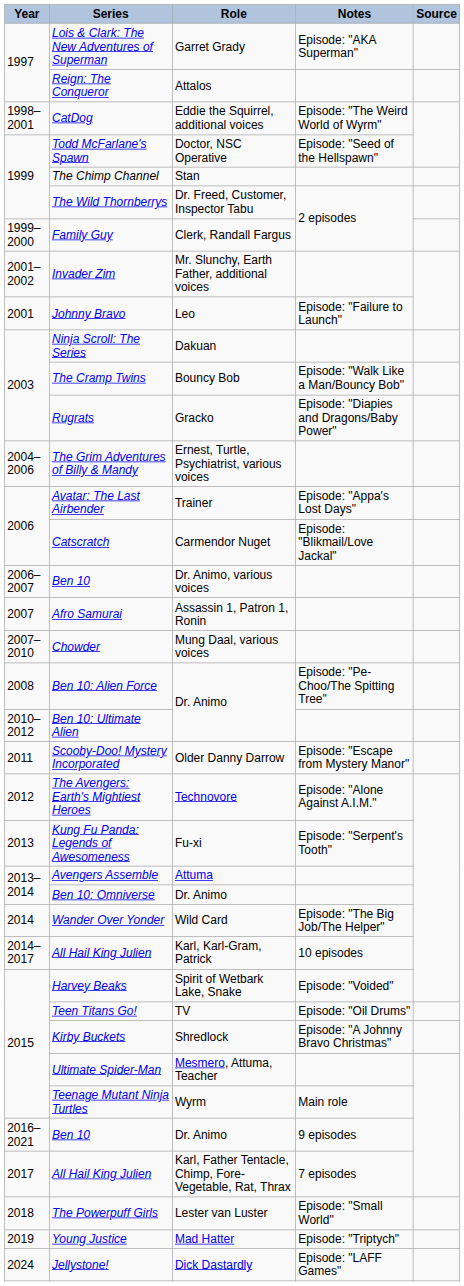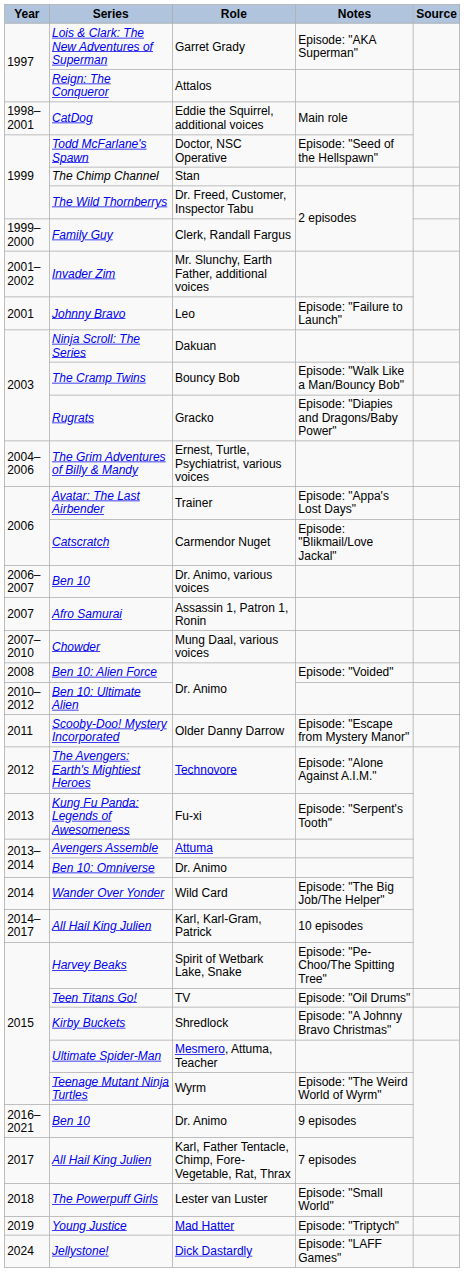 <table class="wikitable sortable plainrowheaders">
 <tr>
 <th style="background:#b0c4de;">Year</th>
 <th style="background:#b0c4de;">Series</th>
 <th style="background:#b0c4de;">Role</th>
 <th style="background:#b0c4de;" class="unsortable">Notes</th>
 <th style="background:#b0c4de;" class="unsortable">Source</th>
 </tr>
 <tr>
 <td rowspan=2>1997</td>
 <td><em><a href='#'>Lois & Clark: The New Adventures of Superman</a></em></td>
 <td>Garret Grady</td>
 <td>Episode: "AKA Superman"</td>
 <td></td>
 </tr>
 <tr>
 <td><em><a href='#'>Reign: The Conqueror</a></em></td>
 <td>Attalos</td>
 <td></td>
 <td></td>
 </tr>
 <tr>
 <td>1998–2001</td>
 <td><em><a href='#'>CatDog</a></em></td>
 <td>Eddie the Squirrel, additional voices</td>
-<td>Episode: "The Weird World of Wyrm"</td>
+<td>Main role</td>
 <td rowspan="2"></td>
 </tr>
 <tr>
 <td rowspan=3>1999</td>
 <td><em><a href='#'>Todd McFarlane's Spawn</a></em></td>
 <td>Doctor, NSC Operative</td>
 <td>Episode: "Seed of the Hellspawn"</td>
 </tr>
 <tr>
 <td><em>The Chimp Channel</em></td>
 <td>Stan</td>
 <td></td>
 <td></td>
 </tr>
 <tr>
 <td><em><a href='#'>The Wild Thornberrys</a></em></td>
 <td>Dr. Freed, Customer, Inspector Tabu</td>
 <td rowspan="2">2 episodes</td>
 <td></td>
 </tr>
 <tr>
 <td>1999–2000</td>
 <td><em><a href='#'>Family Guy</a></em></td>
 <td>Clerk, Randall Fargus</td>
 <td></td>
 </tr>
 <tr>
 <td>2001–2002</td>
 <td><em><a href='#'>Invader Zim</a></em></td>
 <td>Mr. Slunchy, Earth Father, additional voices</td>
 <td></td>
 <td rowspan="2"></td>
 </tr>
 <tr>
 <td>2001</td>
 <td><em><a href='#'>Johnny Bravo</a></em></td>
 <td>Leo</td>
 <td>Episode: "Failure to Launch"</td>
 </tr>
 <tr>
 <td rowspan=3>2003</td>
 <td><em><a href='#'>Ninja Scroll: The Series</a></em></td>
 <td>Dakuan</td>
 <td></td>
 <td></td>
 </tr>
 <tr>
 <td><em><a href='#'>The Cramp Twins</a></em></td>
 <td>Bouncy Bob</td>
 <td>Episode: "Walk Like a Man/Bouncy Bob"</td>
 <td></td>
 </tr>
 <tr>
 <td><em><a href='#'>Rugrats</a></em></td>
 <td>Gracko</td>
 <td>Episode: "Diapies and Dragons/Baby Power"</td>
 <td></td>
 </tr>
 <tr>
 <td>2004–2006</td>
 <td><em><a href='#'>The Grim Adventures of Billy & Mandy</a></em></td>
 <td>Ernest, Turtle, Psychiatrist, various voices</td>
 <td></td>
 <td></td>
 </tr>
 <tr>
 <td rowspan=2>2006</td>
 <td><em><a href='#'>Avatar: The Last Airbender</a></em></td>
 <td>Trainer</td>
 <td>Episode: "Appa's Lost Days"</td>
 <td></td>
 </tr>
 <tr>
 <td><em><a href='#'>Catscratch</a></em></td>
 <td>Carmendor Nuget</td>
 <td>Episode: "Blikmail/Love Jackal"</td>
 <td></td>
 </tr>
 <tr>
 <td>2006–2007</td>
 <td><em><a href='#'>Ben 10</a></em></td>
 <td>Dr. Animo, various voices</td>
 <td></td>
 <td></td>
 </tr>
 <tr>
 <td>2007</td>
 <td><em><a href='#'>Afro Samurai</a></em></td>
 <td>Assassin 1, Patron 1, Ronin</td>
 <td></td>
 <td></td>
 </tr>
 <tr>
 <td>2007–2010</td>
 <td><em><a href='#'>Chowder</a></em></td>
 <td>Mung Daal, various voices</td>
 <td></td>
 <td></td>
 </tr>
 <tr>
 <td>2008</td>
 <td><em><a href='#'>Ben 10: Alien Force</a></em></td>
 <td rowspan="2">Dr. Animo</td>
-<td>Episode: "Pe-Choo/The Spitting Tree"</td>
+<td>Episode: "Voided"</td>
 <td></td>
 </tr>
 <tr>
 <td>2010–2012</td>
 <td><em><a href='#'>Ben 10: Ultimate Alien</a></em></td>
 <td></td>
 <td></td>
 </tr>
 <tr>
 <td>2011</td>
 <td><em><a href='#'>Scooby-Doo! Mystery Incorporated</a></em></td>
 <td>Older Danny Darrow</td>
 <td>Episode: "Escape from Mystery Manor"</td>
 <td></td>
 </tr>
 <tr>
 <td>2012</td>
 <td><em><a href='#'>The Avengers: Earth's Mightiest Heroes</a></em></td>
 <td><a href='#'>Technovore</a></td>
 <td>Episode: "Alone Against A.I.M."</td>
 <td rowspan="7"></td>
 </tr>
 <tr>
 <td>2013</td>
 <td><em><a href='#'>Kung Fu Panda: Legends of Awesomeness</a></em></td>
 <td>Fu-xi</td>
 <td>Episode: "Serpent's Tooth"</td>
 </tr>
 <tr>
 <td rowspan=2>2013–2014</td>
 <td><em><a href='#'>Avengers Assemble</a></em></td>
 <td><a href='#'>Attuma</a></td>
 <td></td>
 </tr>
 <tr>
 <td><em><a href='#'>Ben 10: Omniverse</a></em></td>
 <td>Dr. Animo</td>
 <td></td>
 </tr>
 <tr>
 <td>2014</td>
 <td><em><a href='#'>Wander Over Yonder</a></em></td>
 <td>Wild Card</td>
 <td>Episode: "The Big Job/The Helper"</td>
 </tr>
 <tr>
 <td>2014–2017</td>
 <td><em><a href='#'>All Hail King Julien</a></em></td>
 <td>Karl, Karl-Gram, Patrick</td>
 <td>10 episodes</td>
 </tr>
 <tr>
 <td rowspan=5>2015</td>
 <td><em><a href='#'>Harvey Beaks</a></em></td>
 <td>Spirit of Wetbark Lake, Snake</td>
-<td>Episode: "Voided"</td>
+<td>Episode: "Pe-Choo/The Spitting Tree"</td>
 </tr>
 <tr>
 <td><em><a href='#'>Teen Titans Go!</a></em></td>
 <td>TV</td>
 <td>Episode: "Oil Drums"</td>
 <td></td>
 </tr>
 <tr>
 <td><em><a href='#'>Kirby Buckets</a></em></td>
 <td>Shredlock</td>
 <td>Episode: "A Johnny Bravo Christmas"</td>
 <td></td>
 </tr>
 <tr>
 <td><em><a href='#'>Ultimate Spider-Man</a></em></td>
 <td><a href='#'>Mesmero</a>, Attuma, Teacher</td>
 <td></td>
 <td rowspan="4"></td>
 </tr>
 <tr>
 <td><em><a href='#'>Teenage Mutant Ninja Turtles</a></em></td>
 <td>Wyrm</td>
-<td>Main role</td>
+<td>Episode: "The Weird World of Wyrm"</td>
 </tr>
 <tr>
 <td>2016–2021</td>
 <td><em><a href='#'>Ben 10</a></em></td>
 <td>Dr. Animo</td>
 <td>9 episodes</td>
 </tr>
 <tr>
 <td>2017</td>
 <td><em><a href='#'>All Hail King Julien</a></em></td>
 <td>Karl, Father Tentacle, Chimp, Fore-Vegetable, Rat, Thrax</td>
 <td>7 episodes</td>
 </tr>
 <tr>
 <td>2018</td>
 <td><a href='#'><em>The Powerpuff Girls</em></a></td>
 <td>Lester van Luster</td>
 <td>Episode: "Small World"</td>
 <td></td>
 </tr>
 <tr>
 <td>2019</td>
 <td><em><a href='#'>Young Justice</a></em></td>
 <td><a href='#'>Mad Hatter</a></td>
 <td>Episode: "Triptych"</td>
 <td></td>
 </tr>
 <tr>
 <td>2024</td>
 <td><em><a href='#'>Jellystone!</a></em></td>
 <td><a href='#'>Dick Dastardly</a></td>
 <td>Episode: "LAFF Games"</td>
 <td></td>
 </tr>
 </table>
